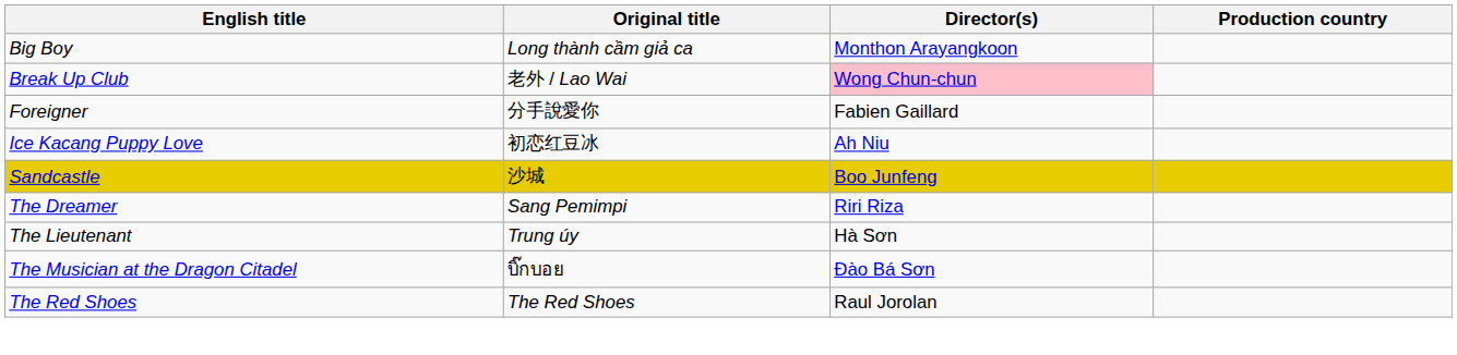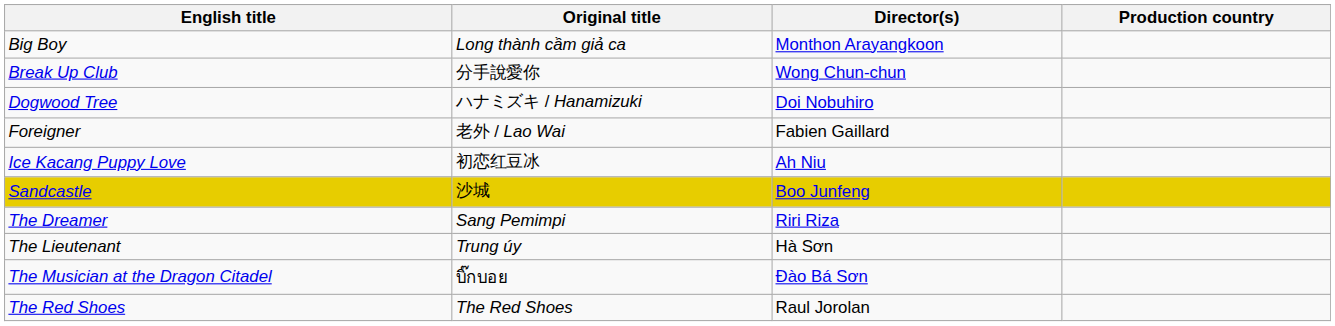 <table class="sortable wikitable" style="width:100%; margin-bottom:2px" cellpadding="5">
 <tr>
 <th scope="col">English title</th>
 <th scope="col">Original title</th>
 <th scope="col">Director(s)</th>
 <th scope="col">Production country</th>
 </tr>
 <tr>
 <td><em>Big Boy</em></td>
 <td><em>Long thành cầm giả ca</em></td>
 <td><a href='#'>Monthon Arayangkoon</a></td>
 <td></td>
 </tr>
 <tr>
 <td><em><a href='#'>Break Up Club</a></em></td>
-<td>老外 / <em>Lao Wai</em></td>
-<td style="background: pink;"><a href='#'>Wong Chun-chun</a></td>
+<td>分手說愛你</td>
+<td><a href='#'>Wong Chun-chun</a></td>
+<td></td>
+</tr>
+<tr>
+<td><em><a href='#'>Dogwood Tree</a></em></td>
+<td>ハナミズキ / <em>Hanamizuki</em></td>
+<td><a href='#'>Doi Nobuhiro</a></td>
 <td></td>
 </tr>
 <tr>
 <td><em>Foreigner</em></td>
-<td>分手說愛你</td>
+<td>老外 / <em>Lao Wai</em></td>
 <td>Fabien Gaillard</td>
 <td></td>
 </tr>
 <tr>
 <td><em><a href='#'>Ice Kacang Puppy Love</a></em></td>
 <td>初恋红豆冰</td>
 <td><a href='#'>Ah Niu</a></td>
 <td></td>
 </tr>
 <tr style="background:#E7CD00;">
 <td><em><a href='#'>Sandcastle</a></em></td>
 <td>沙城</td>
 <td><a href='#'>Boo Junfeng</a></td>
 <td></td>
 </tr>
 <tr>
 <td><em><a href='#'>The Dreamer</a></em></td>
 <td><em>Sang Pemimpi</em></td>
 <td><a href='#'>Riri Riza</a></td>
 <td></td>
 </tr>
 <tr>
 <td><em>The Lieutenant</em></td>
 <td><em>Trung úy</em></td>
 <td>Hà Sơn</td>
 <td></td>
 </tr>
 <tr>
 <td><em><a href='#'>The Musician at the Dragon Citadel</a></em></td>
 <td>บิ๊กบอย</td>
 <td><a href='#'>Đào Bá Sơn</a></td>
 <td></td>
 </tr>
 <tr>
 <td><em><a href='#'>The Red Shoes</a></em></td>
 <td><em>The Red Shoes</em></td>
 <td>Raul Jorolan</td>
 <td></td>
 </tr>
 </table>
